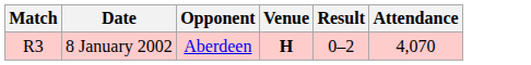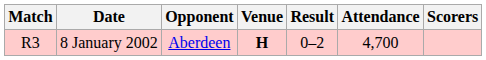 <table class="wikitable" style="font-size:100%; text-align:center">
 <tr>
 <th>Match</th>
 <th>Date</th>
 <th>Opponent</th>
 <th>Venue</th>
 <th>Result</th>
 <th>Attendance</th>
+<th>Scorers</th>
 </tr>
 <tr style="background: #FFCCCC;">
 <td>R3</td>
 <td>8 January 2002</td>
 <td><a href='#'>Aberdeen</a></td>
 <td><strong>H</strong></td>
 <td>0–2</td>
-<td>4,070</td>
+<td>4,700</td>
+<td></td>
 </tr>
 </table>
